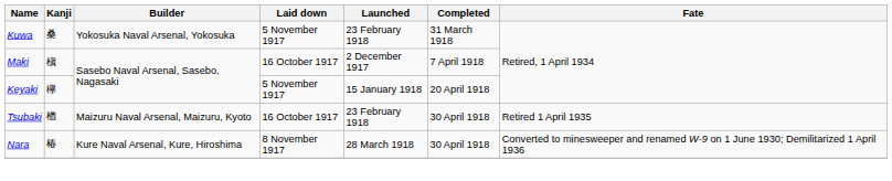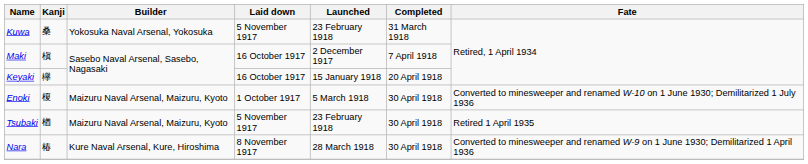 <table class="wikitable" style="font-size:90%;">
 <tr>
 <th>Name</th>
 <th>Kanji</th>
 <th>Builder</th>
 <th>Laid down</th>
 <th>Launched</th>
 <th>Completed</th>
 <th>Fate</th>
 </tr>
 <tr>
 <td><a href='#'><em>Kuwa</em></a></td>
 <td>桑</td>
 <td>Yokosuka Naval Arsenal, Yokosuka</td>
 <td>5 November 1917</td>
 <td>23 February 1918</td>
 <td>31 March 1918</td>
 <td rowspan=3>Retired, 1 April 1934</td>
 </tr>
 <tr>
 <td><a href='#'><em>Maki</em></a></td>
 <td>槇</td>
 <td rowspan=2>Sasebo Naval Arsenal, Sasebo, Nagasaki</td>
 <td>16 October 1917</td>
 <td>2 December 1917</td>
 <td>7 April 1918</td>
 </tr>
 <tr>
 <td><a href='#'><em>Keyaki</em></a></td>
 <td>欅</td>
-<td>5 November 1917</td>
+<td>16 October 1917</td>
 <td>15 January 1918</td>
 <td>20 April 1918</td>
+</tr>
+<tr>
+<td><a href='#'><em>Enoki</em></a></td>
+<td>榎</td>
+<td>Maizuru Naval Arsenal, Maizuru, Kyoto</td>
+<td>1 October 1917</td>
+<td>5 March 1918</td>
+<td>30 April 1918</td>
+<td>Converted to minesweeper and renamed <em>W-10</em> on 1 June 1930; Demilitarized 1 July 1936</td>
 </tr>
 <tr>
 <td><a href='#'><em>Tsubaki</em></a></td>
 <td>楢</td>
 <td>Maizuru Naval Arsenal, Maizuru, Kyoto</td>
-<td>16 October 1917</td>
+<td>5 November 1917</td>
 <td>23 February 1918</td>
 <td>30 April 1918</td>
 <td>Retired 1 April 1935</td>
 </tr>
 <tr>
 <td><a href='#'><em>Nara</em></a></td>
 <td>椿</td>
 <td>Kure Naval Arsenal, Kure, Hiroshima</td>
 <td>8 November 1917</td>
 <td>28 March 1918</td>
 <td>30 April 1918</td>
 <td>Converted to minesweeper and renamed <em>W-9</em> on 1 June 1930; Demilitarized 1 April 1936</td>
 </tr>
 <tr>
 </tr>
 </table>
